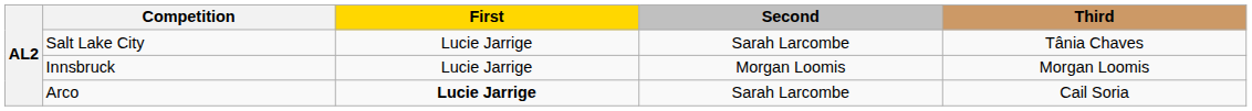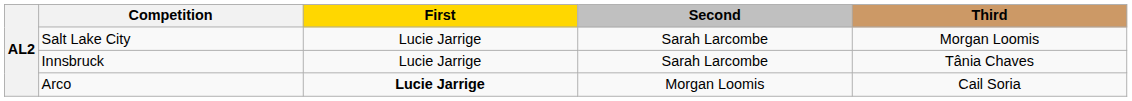 <table class="wikitable" style="text-align:center;">
 <tr>
 <th rowspan="4" width="1%">AL2</th>
 <th width="24%">Competition</th>
 <th width="25%" style="background: gold">First</th>
 <th width="25%" style="background: silver">Second</th>
 <th width="25%" style="background: #cc9966">Third</th>
 </tr>
 <tr>
 <td style="text-align:left"> Salt Lake City</td>
 <td> Lucie Jarrige</td>
 <td> Sarah Larcombe</td>
-<td> Tânia Chaves</td>
+<td> Morgan Loomis</td>
 </tr>
 <tr>
 <td style="text-align:left"> Innsbruck</td>
 <td> Lucie Jarrige</td>
-<td> Morgan Loomis</td>
-<td> Morgan Loomis</td>
+<td> Sarah Larcombe</td>
+<td> Tânia Chaves</td>
 </tr>
 <tr>
 <td style="text-align:left"> Arco</td>
 <td><strong> Lucie Jarrige</strong></td>
-<td> Sarah Larcombe</td>
+<td> Morgan Loomis</td>
 <td> Cail Soria</td>
 </tr>
 </table>
